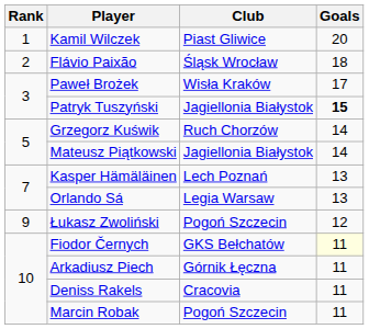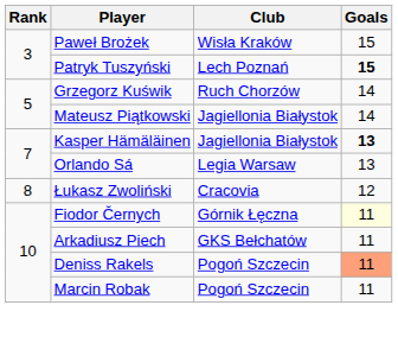 <table class="wikitable" style="text-align:center">
 <tr>
 <th>Rank</th>
 <th>Player</th>
 <th>Club</th>
 <th>Goals</th>
 </tr>
 <tr>
-<td rowspan="1">1</td>
-<td align="left"> <a href='#'>Kamil Wilczek</a></td>
-<td align="left"><a href='#'>Piast Gliwice</a></td>
-<td>20</td>
-</tr>
-<tr>
-<td rowspan="1">2</td>
-<td align="left"> <a href='#'>Flávio Paixão</a></td>
-<td align="left"><a href='#'>Śląsk Wrocław</a></td>
-<td>18</td>
-</tr>
-<tr>
 <td rowspan="2">3</td>
 <td align="left"> <a href='#'>Paweł Brożek</a></td>
 <td align="left"><a href='#'>Wisła Kraków</a></td>
-<td>17</td>
+<td>15</td>
 </tr>
 <tr>
 <td align="left"> <a href='#'>Patryk Tuszyński</a></td>
-<td align="left"><a href='#'>Jagiellonia Białystok</a></td>
+<td align="left"><a href='#'>Lech Poznań</a></td>
 <td><strong>15</strong></td>
 </tr>
 <tr>
 <td rowspan="2">5</td>
 <td align="left"> <a href='#'>Grzegorz Kuświk</a></td>
 <td align="left"><a href='#'>Ruch Chorzów</a></td>
 <td>14</td>
 </tr>
 <tr>
 <td align="left"> <a href='#'>Mateusz Piątkowski</a></td>
 <td align="left"><a href='#'>Jagiellonia Białystok</a></td>
 <td>14</td>
 </tr>
 <tr>
 <td rowspan="2">7</td>
 <td align="left"> <a href='#'>Kasper Hämäläinen</a></td>
-<td align="left"><a href='#'>Lech Poznań</a></td>
-<td>13</td>
+<td align="left"><a href='#'>Jagiellonia Białystok</a></td>
+<td><strong>13</strong></td>
 </tr>
 <tr>
 <td align="left"> <a href='#'>Orlando Sá</a></td>
 <td align="left"><a href='#'>Legia Warsaw</a></td>
 <td>13</td>
 </tr>
 <tr>
-<td rowspan="1">9</td>
+<td rowspan="1">8</td>
 <td align="left"> <a href='#'>Łukasz Zwoliński</a></td>
-<td align="left"><a href='#'>Pogoń Szczecin</a></td>
+<td align="left"><a href='#'>Cracovia</a></td>
 <td>12</td>
 </tr>
 <tr>
 <td rowspan="4">10</td>
 <td align="left"> <a href='#'>Fiodor Černych</a></td>
-<td align="left"><a href='#'>GKS Bełchatów</a></td>
+<td align="left"><a href='#'>Górnik Łęczna</a></td>
 <td style="background: lightyellow;">11</td>
 </tr>
 <tr>
 <td align="left"> <a href='#'>Arkadiusz Piech</a></td>
-<td align="left"><a href='#'>Górnik Łęczna</a></td>
+<td align="left"><a href='#'>GKS Bełchatów</a></td>
 <td>11</td>
 </tr>
 <tr>
 <td align="left"> <a href='#'>Deniss Rakels</a></td>
-<td align="left"><a href='#'>Cracovia</a></td>
-<td>11</td>
+<td align="left"><a href='#'>Pogoń Szczecin</a></td>
+<td style="background: lightsalmon;">11</td>
 </tr>
 <tr>
 <td align="left"> <a href='#'>Marcin Robak</a></td>
 <td align="left"><a href='#'>Pogoń Szczecin</a></td>
 <td>11</td>
 </tr>
 </table>
